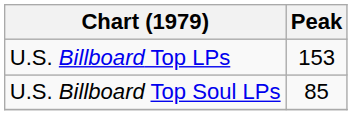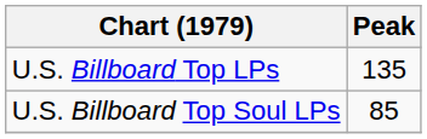 <table class="wikitable">
 <tr>
 <th>Chart (1979)</th>
 <th>Peak<br></th>
 </tr>
 <tr>
 <td>U.S. <a href='#'><em>Billboard</em> Top LPs</a></td>
-<td align="center">153</td>
+<td align="center">135</td>
 </tr>
 <tr>
 <td>U.S. <em>Billboard</em> <a href='#'>Top Soul LPs</a></td>
 <td align="center">85</td>
 </tr>
 <tr>
 </tr>
 </table>
